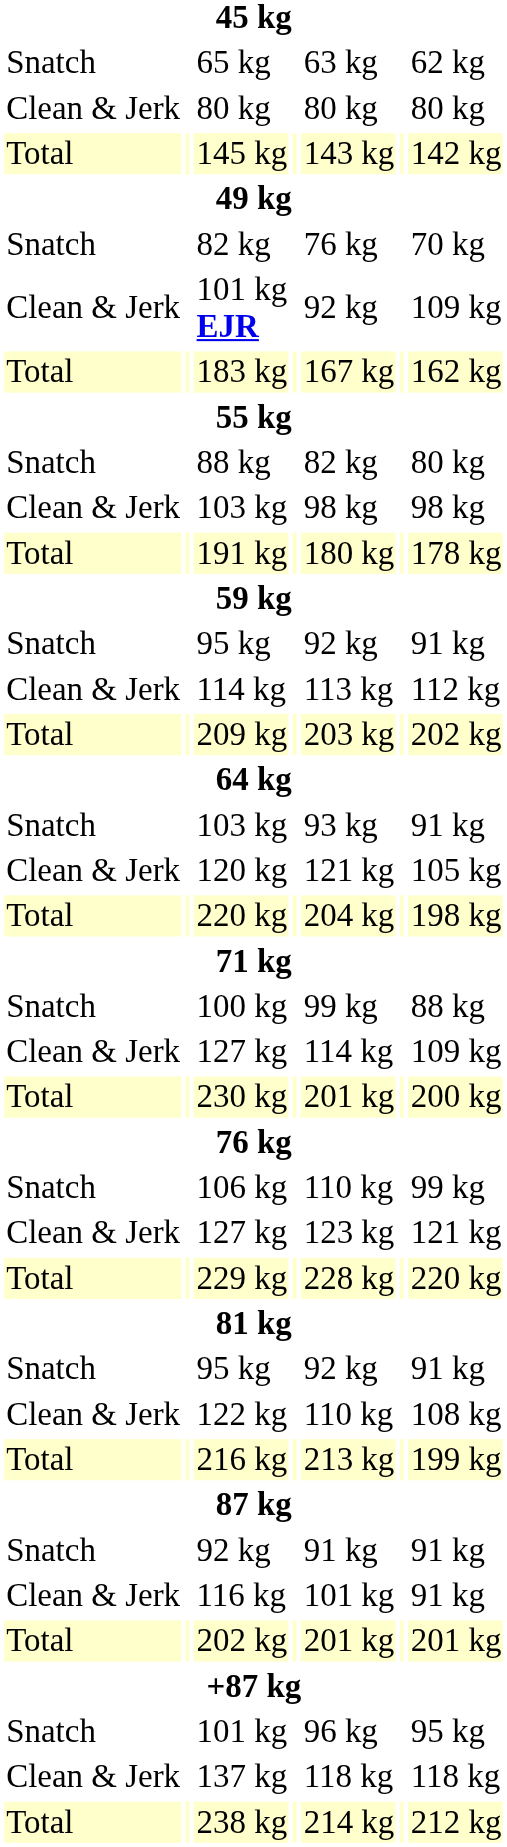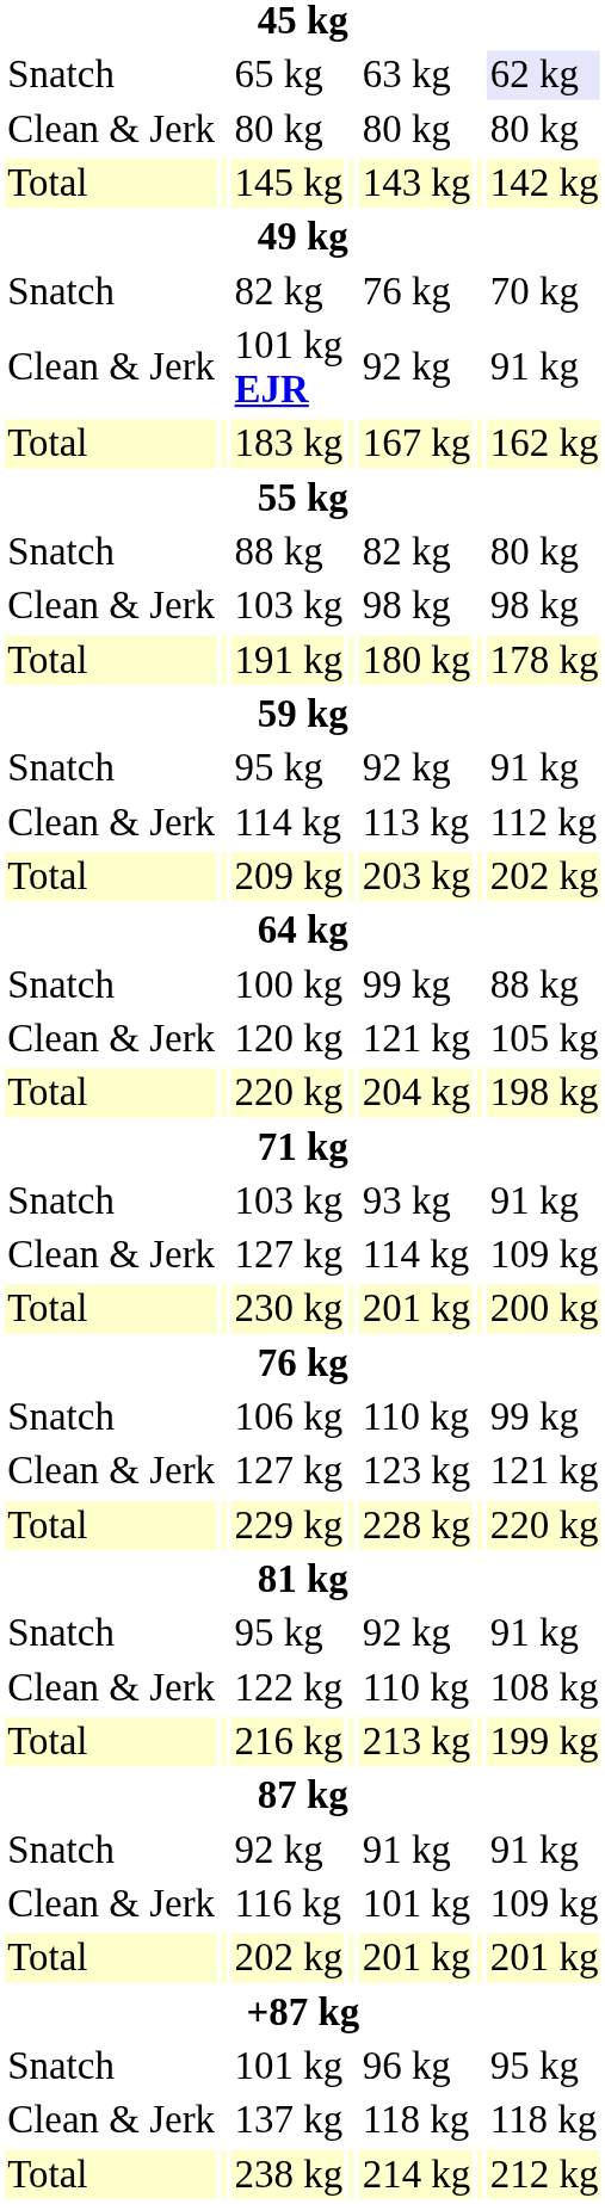 <table>
 <tr>
 <th colspan=7>45 kg</th>
 </tr>
 <tr>
 <td>Snatch</td>
 <td></td>
 <td>65 kg</td>
 <td></td>
 <td>63 kg</td>
 <td></td>
-<td>62 kg</td>
+<td style="background: lavender;">62 kg</td>
 </tr>
 <tr>
 <td>Clean & Jerk</td>
 <td></td>
 <td>80 kg</td>
 <td></td>
 <td>80 kg</td>
 <td></td>
 <td>80 kg</td>
 </tr>
 <tr bgcolor=ffffcc>
 <td>Total</td>
 <td></td>
 <td>145 kg</td>
 <td></td>
 <td>143 kg</td>
 <td></td>
 <td>142 kg</td>
 </tr>
 <tr>
 <th colspan=7>49 kg</th>
 </tr>
 <tr>
 <td>Snatch</td>
 <td></td>
 <td>82 kg</td>
 <td></td>
 <td>76 kg</td>
 <td></td>
 <td>70 kg</td>
 </tr>
 <tr>
 <td>Clean & Jerk</td>
 <td></td>
 <td>101 kg<br><strong><a href='#'>EJR</a></strong></td>
 <td></td>
 <td>92 kg</td>
 <td></td>
-<td>109 kg</td>
+<td>91 kg</td>
 </tr>
 <tr bgcolor=ffffcc>
 <td>Total</td>
 <td></td>
 <td>183 kg</td>
 <td></td>
 <td>167 kg</td>
 <td></td>
 <td>162 kg</td>
 </tr>
 <tr>
 <th colspan=7>55 kg</th>
 </tr>
 <tr>
 <td>Snatch</td>
 <td></td>
 <td>88 kg</td>
 <td></td>
 <td>82 kg</td>
 <td></td>
 <td>80 kg</td>
 </tr>
 <tr>
 <td>Clean & Jerk</td>
 <td></td>
 <td>103 kg</td>
 <td></td>
 <td>98 kg</td>
 <td></td>
 <td>98 kg</td>
 </tr>
 <tr bgcolor=ffffcc>
 <td>Total</td>
 <td></td>
 <td>191 kg</td>
 <td></td>
 <td>180 kg</td>
 <td></td>
 <td>178 kg</td>
 </tr>
 <tr>
 <th colspan=7>59 kg</th>
 </tr>
 <tr>
 <td>Snatch</td>
 <td></td>
 <td>95 kg</td>
 <td></td>
 <td>92 kg</td>
 <td></td>
 <td>91 kg</td>
 </tr>
 <tr>
 <td>Clean & Jerk</td>
 <td></td>
 <td>114 kg</td>
 <td></td>
 <td>113 kg</td>
 <td></td>
 <td>112 kg</td>
 </tr>
 <tr bgcolor=ffffcc>
 <td>Total</td>
 <td></td>
 <td>209 kg</td>
 <td></td>
 <td>203 kg</td>
 <td></td>
 <td>202 kg</td>
 </tr>
 <tr>
 <th colspan=7>64 kg</th>
 </tr>
 <tr>
 <td>Snatch</td>
 <td></td>
-<td>103 kg</td>
+<td>100 kg</td>
 <td></td>
-<td>93 kg</td>
+<td>99 kg</td>
 <td></td>
-<td>91 kg</td>
+<td>88 kg</td>
 </tr>
 <tr>
 <td>Clean & Jerk</td>
 <td></td>
 <td>120 kg</td>
 <td></td>
 <td>121 kg</td>
 <td></td>
 <td>105 kg</td>
 </tr>
 <tr bgcolor=ffffcc>
 <td>Total</td>
 <td></td>
 <td>220 kg</td>
 <td></td>
 <td>204 kg</td>
 <td></td>
 <td>198 kg</td>
 </tr>
 <tr>
 <th colspan=7>71 kg</th>
 </tr>
 <tr>
 <td>Snatch</td>
 <td></td>
-<td>100 kg</td>
+<td>103 kg</td>
 <td></td>
-<td>99 kg</td>
+<td>93 kg</td>
 <td></td>
-<td>88 kg</td>
+<td>91 kg</td>
 </tr>
 <tr>
 <td>Clean & Jerk</td>
 <td></td>
 <td>127 kg</td>
 <td></td>
 <td>114 kg</td>
 <td></td>
 <td>109 kg</td>
 </tr>
 <tr bgcolor=ffffcc>
 <td>Total</td>
 <td></td>
 <td>230 kg</td>
 <td></td>
 <td>201 kg</td>
 <td></td>
 <td>200 kg</td>
 </tr>
 <tr>
 <th colspan=7>76 kg</th>
 </tr>
 <tr>
 <td>Snatch</td>
 <td></td>
 <td>106 kg</td>
 <td></td>
 <td>110 kg</td>
 <td></td>
 <td>99 kg</td>
 </tr>
 <tr>
 <td>Clean & Jerk</td>
 <td></td>
 <td>127 kg</td>
 <td></td>
 <td>123 kg</td>
 <td></td>
 <td>121 kg</td>
 </tr>
 <tr bgcolor=ffffcc>
 <td>Total</td>
 <td></td>
 <td>229 kg</td>
 <td></td>
 <td>228 kg</td>
 <td></td>
 <td>220 kg</td>
 </tr>
 <tr>
 <th colspan=7>81 kg</th>
 </tr>
 <tr>
 <td>Snatch</td>
 <td></td>
 <td>95 kg</td>
 <td></td>
 <td>92 kg</td>
 <td></td>
 <td>91 kg</td>
 </tr>
 <tr>
 <td>Clean & Jerk</td>
 <td></td>
 <td>122 kg</td>
 <td></td>
 <td>110 kg</td>
 <td></td>
 <td>108 kg</td>
 </tr>
 <tr bgcolor=ffffcc>
 <td>Total</td>
 <td></td>
 <td>216 kg</td>
 <td></td>
 <td>213 kg</td>
 <td></td>
 <td>199 kg</td>
 </tr>
 <tr>
 <th colspan=7>87 kg</th>
 </tr>
 <tr>
 <td>Snatch</td>
 <td></td>
 <td>92 kg</td>
 <td></td>
 <td>91 kg</td>
 <td></td>
 <td>91 kg</td>
 </tr>
 <tr>
 <td>Clean & Jerk</td>
 <td></td>
 <td>116 kg</td>
 <td></td>
 <td>101 kg</td>
 <td></td>
-<td>91 kg</td>
+<td>109 kg</td>
 </tr>
 <tr bgcolor=ffffcc>
 <td>Total</td>
 <td></td>
 <td>202 kg</td>
 <td></td>
 <td>201 kg</td>
 <td></td>
 <td>201 kg</td>
 </tr>
 <tr>
 <th colspan=7>+87 kg</th>
 </tr>
 <tr>
 <td>Snatch</td>
 <td></td>
 <td>101 kg</td>
 <td></td>
 <td>96 kg</td>
 <td></td>
 <td>95 kg</td>
 </tr>
 <tr>
 <td>Clean & Jerk</td>
 <td></td>
 <td>137 kg</td>
 <td></td>
 <td>118 kg</td>
 <td></td>
 <td>118 kg</td>
 </tr>
 <tr bgcolor=ffffcc>
 <td>Total</td>
 <td></td>
 <td>238 kg</td>
 <td></td>
 <td>214 kg</td>
 <td></td>
 <td>212 kg</td>
 </tr>
 </table>
